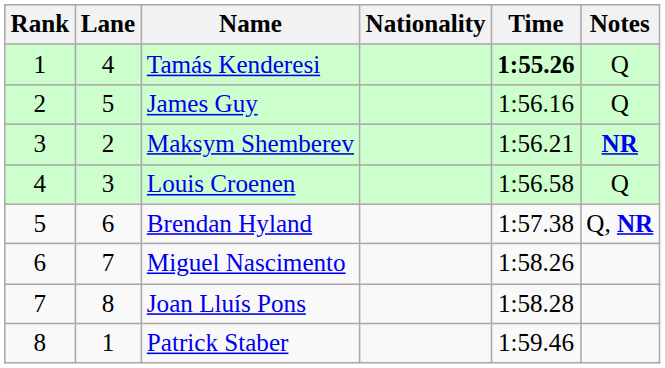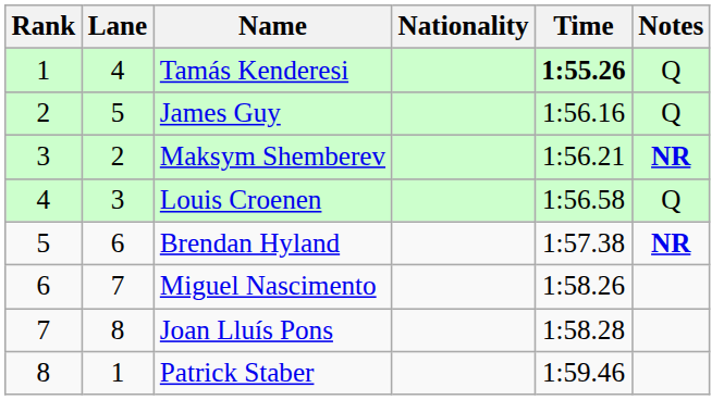 <table class="wikitable sortable" style="text-align:center">
 <tr>
 <th>Rank</th>
 <th>Lane</th>
 <th>Name</th>
 <th>Nationality</th>
 <th>Time</th>
 <th>Notes</th>
 </tr>
 <tr bgcolor=ccffcc>
 <td>1</td>
 <td>4</td>
 <td align=left><a href='#'>Tamás Kenderesi</a></td>
 <td align=left></td>
 <td><strong>1:55.26</strong></td>
 <td>Q</td>
 </tr>
 <tr bgcolor=ccffcc>
 <td>2</td>
 <td>5</td>
 <td align=left><a href='#'>James Guy</a></td>
 <td align=left></td>
 <td>1:56.16</td>
 <td>Q</td>
 </tr>
 <tr bgcolor=ccffcc>
 <td>3</td>
 <td>2</td>
 <td align=left><a href='#'>Maksym Shemberev</a></td>
 <td align=left></td>
 <td>1:56.21</td>
 <td><strong><a href='#'>NR</a></strong></td>
 </tr>
 <tr bgcolor=ccffcc>
 <td>4</td>
 <td>3</td>
 <td align=left><a href='#'>Louis Croenen</a></td>
 <td align=left></td>
 <td>1:56.58</td>
 <td>Q</td>
 </tr>
 <tr>
 <td>5</td>
 <td>6</td>
 <td align=left><a href='#'>Brendan Hyland</a></td>
 <td align=left></td>
 <td>1:57.38</td>
-<td>Q, <strong><a href='#'>NR</a></strong></td>
+<td><strong><a href='#'>NR</a></strong></td>
 </tr>
 <tr>
 <td>6</td>
 <td>7</td>
 <td align=left><a href='#'>Miguel Nascimento</a></td>
 <td align=left></td>
 <td>1:58.26</td>
 <td></td>
 </tr>
 <tr>
 <td>7</td>
 <td>8</td>
 <td align=left><a href='#'>Joan Lluís Pons</a></td>
 <td align=left></td>
 <td>1:58.28</td>
 <td></td>
 </tr>
 <tr>
 <td>8</td>
 <td>1</td>
 <td align=left><a href='#'>Patrick Staber</a></td>
 <td align=left></td>
 <td>1:59.46</td>
 <td></td>
 </tr>
 </table>
